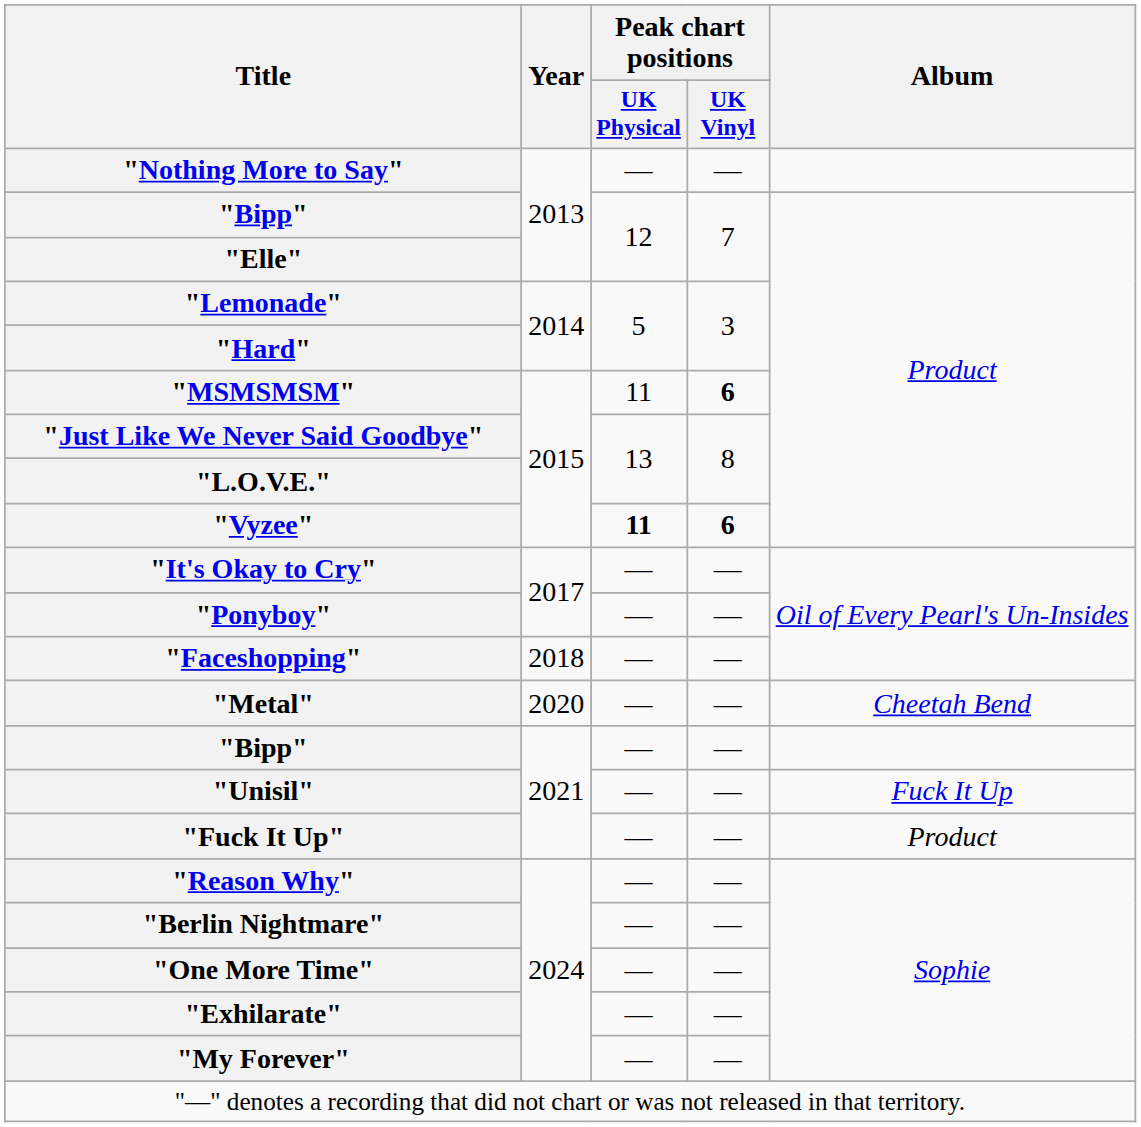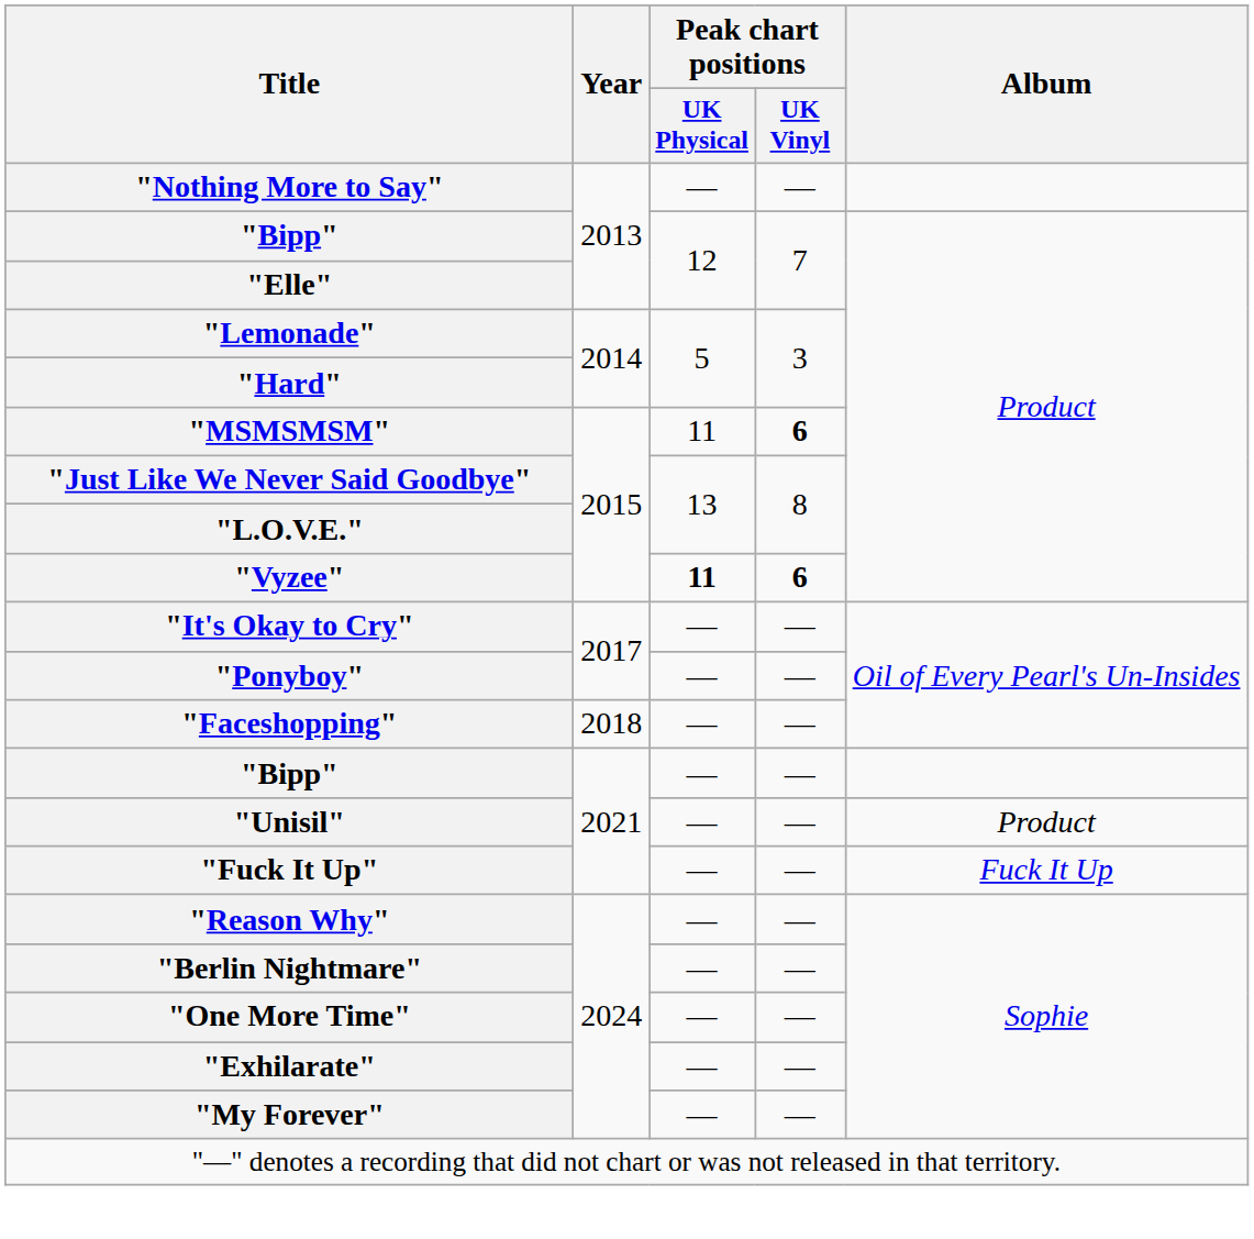 <table class="wikitable plainrowheaders" style="text-align:center">
 <tr>
 <th scope="col" style="width:18em;" rowspan="2">Title</th>
 <th scope="col" rowspan="2">Year</th>
 <th scope="col" colspan="2">Peak chart positions</th>
 <th scope="col" rowspan="2">Album</th>
 </tr>
 <tr>
 <th scope="col" style="width:3em;font-size:85%;"><a href='#'>UK<br>Physical</a></th>
 <th scope="col" style="width:3em;font-size:85%;"><a href='#'>UK<br>Vinyl</a><br></th>
 </tr>
 <tr>
 <th scope="row">"<a href='#'>Nothing More to Say</a>"</th>
 <td align="center" rowspan="3">2013</td>
 <td>—</td>
 <td>—</td>
 <td></td>
 </tr>
 <tr>
 <th scope="row">"<a href='#'>Bipp</a>"</th>
 <td rowspan=2>12</td>
 <td rowspan=2>7</td>
 <td align="center" rowspan="8"><em><a href='#'>Product</a></em></td>
 </tr>
 <tr>
 <th scope="row">"Elle"</th>
 </tr>
 <tr>
 <th scope="row">"<a href='#'>Lemonade</a>"</th>
 <td align="center" rowspan="2">2014</td>
 <td rowspan=2>5</td>
 <td rowspan=2>3</td>
 </tr>
 <tr>
 <th scope="row">"<a href='#'>Hard</a>"</th>
 </tr>
 <tr>
 <th scope="row">"<a href='#'>MSMSMSM</a>"</th>
 <td align="center" rowspan="4">2015</td>
 <td>11</td>
 <td><strong>6</strong></td>
 </tr>
 <tr>
 <th scope="row">"<a href='#'>Just Like We Never Said Goodbye</a>"</th>
 <td rowspan=2>13</td>
 <td rowspan=2>8</td>
 </tr>
 <tr>
 <th scope="row">"L.O.V.E."</th>
 </tr>
 <tr>
 <th scope="row">"<a href='#'>Vyzee</a>"</th>
 <td><strong>11</strong></td>
 <td><strong>6</strong></td>
 </tr>
 <tr>
 <th scope="row">"<a href='#'>It's Okay to Cry</a>"</th>
 <td align="center" rowspan="2">2017</td>
 <td>—</td>
 <td>—</td>
 <td rowspan="3" align="center"><em><a href='#'>Oil of Every Pearl's Un-Insides</a></em></td>
 </tr>
 <tr>
 <th scope="row">"<a href='#'>Ponyboy</a>"</th>
 <td>—</td>
 <td>—</td>
 </tr>
 <tr>
 <th scope="row">"<a href='#'>Faceshopping</a>"</th>
 <td align="center">2018</td>
 <td>—</td>
 <td>—</td>
 </tr>
 <tr>
-<th scope="row">"Metal"<br></th>
-<td>2020</td>
-<td>—</td>
-<td>—</td>
-<td><em><a href='#'>Cheetah Bend</a></em></td>
-</tr>
-<tr>
 <th scope="row">"Bipp" </th>
 <td align="center" rowspan="3">2021</td>
 <td>—</td>
 <td>—</td>
 <td></td>
 </tr>
 <tr>
 <th scope="row">"Unisil"</th>
 <td>—</td>
 <td>—</td>
-<td><em><a href='#'>Fuck It Up</a></em></td>
+<td><em>Product</em></td>
 </tr>
 <tr>
 <th scope="row">"Fuck It Up"<br></th>
 <td>—</td>
 <td>—</td>
-<td><em>Product</em></td>
+<td><em><a href='#'>Fuck It Up</a></em></td>
 </tr>
 <tr>
 <th scope="row">"<a href='#'>Reason Why</a>"<br></th>
 <td rowspan="5">2024</td>
 <td>—</td>
 <td>—</td>
 <td rowspan="5"><em><a href='#'>Sophie</a></em></td>
 </tr>
 <tr>
 <th scope="row">"Berlin Nightmare"<br></th>
 <td>—</td>
 <td>—</td>
 </tr>
 <tr>
 <th scope="row">"One More Time"<br></th>
 <td>—</td>
 <td>—</td>
 </tr>
 <tr>
 <th scope="row">"Exhilarate"<br></th>
 <td>—</td>
 <td>—</td>
 </tr>
 <tr>
 <th scope="row">"My Forever"<br></th>
 <td>—</td>
 <td>—</td>
 </tr>
 <tr>
 <td colspan="5" style="font-size:90%">"—" denotes a recording that did not chart or was not released in that territory.</td>
 </tr>
 </table>
